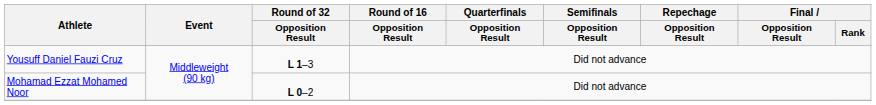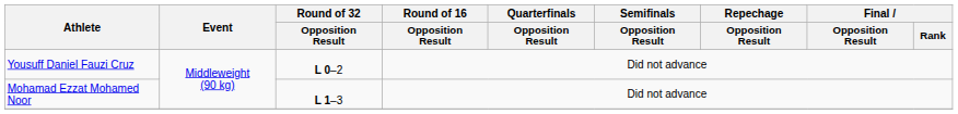 <table class="wikitable" width=98% style="text-align:center; font-size:90%">
 <tr>
 <th width="16%" rowspan="2">Athlete</th>
 <th width="12%" rowspan="2">Event</th>
 <th width="11%">Round of 32</th>
 <th width="11%">Round of 16</th>
 <th width="11%">Quarterfinals</th>
 <th width="11%">Semifinals</th>
 <th width="11%">Repechage</th>
 <th colspan=2>Final / </th>
 </tr>
 <tr style="font-size:95%">
 <th>Opposition<br>Result</th>
 <th>Opposition<br>Result</th>
 <th>Opposition<br>Result</th>
 <th>Opposition<br>Result</th>
 <th>Opposition<br>Result</th>
 <th width="11%">Opposition<br>Result</th>
 <th width="4%">Rank</th>
 </tr>
 <tr>
 <td align=left><a href='#'>Yousuff Daniel Fauzi Cruz</a></td>
 <td rowspan="2"><a href='#'>Middleweight <br>(90 kg)</a></td>
-<td><br><strong>L 1</strong>–3</td>
+<td><br><strong>L 0</strong>–2</td>
 <td colspan="6">Did not advance</td>
 </tr>
 <tr>
 <td align=left><a href='#'>Mohamad Ezzat Mohamed Noor</a></td>
-<td><br><strong>L 0</strong>–2</td>
+<td><br><strong>L 1</strong>–3</td>
 <td colspan="6">Did not advance</td>
 </tr>
 <tr>
 </tr>
 </table>
